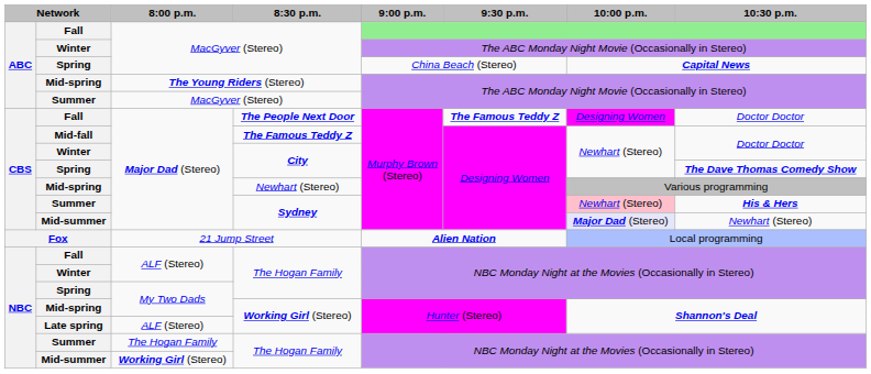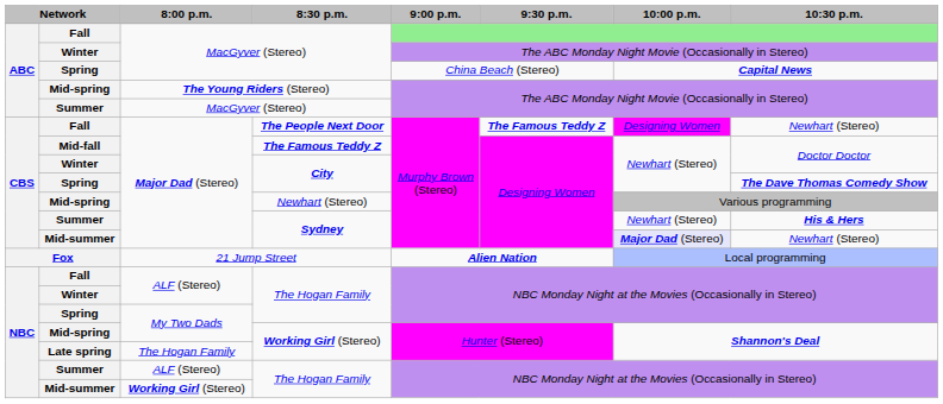 <table class="wikitable" style="width:100%;margin-right:0;text-align:center">
 <tr>
 <th colspan="2" style="background-color:#C0C0C0;text-align:center">Network</th>
 <th style="background-color:#C0C0C0;text-align:center">8:00 p.m.</th>
 <th style="background-color:#C0C0C0;text-align:center">8:30 p.m.</th>
 <th style="background-color:#C0C0C0;text-align:center">9:00 p.m.</th>
 <th style="background-color:#C0C0C0;text-align:center">9:30 p.m.</th>
 <th style="background-color:#C0C0C0;text-align:center">10:00 p.m.</th>
 <th style="background-color:#C0C0C0;text-align:center">10:30 p.m.</th>
 </tr>
 <tr>
 <th rowspan="5"><a href='#'>ABC</a></th>
 <th>Fall</th>
 <td colspan="2" rowspan="3"><em><a href='#'>MacGyver</a></em> (Stereo)</td>
 <td style="background:lightgreen;" colspan="4"></td>
 </tr>
 <tr>
 <th>Winter</th>
 <td colspan="4" style="background:#bf8fef;"><em>The ABC Monday Night Movie</em> (Occasionally in Stereo)</td>
 </tr>
 <tr>
 <th>Spring</th>
 <td colspan="2"><em><a href='#'>China Beach</a></em> (Stereo)</td>
 <td colspan="2"><strong><em><a href='#'>Capital News</a></em></strong></td>
 </tr>
 <tr>
 <th>Mid-spring</th>
 <td colspan="2"><strong><em><a href='#'>The Young Riders</a></em></strong> (Stereo)</td>
 <td colspan="4" rowspan="2" style="background:#bf8fef;"><em>The ABC Monday Night Movie</em> (Occasionally in Stereo)</td>
 </tr>
 <tr>
 <th>Summer</th>
 <td colspan="2"><em><a href='#'>MacGyver</a></em> (Stereo)</td>
 </tr>
 <tr>
 <th rowspan="7"><a href='#'>CBS</a></th>
 <th>Fall</th>
 <td rowspan="7"><strong><em><a href='#'>Major Dad</a></em></strong> (Stereo)</td>
 <td><strong><em><a href='#'>The People Next Door</a></em></strong></td>
 <td style="background:#FF00FF;" rowspan="7"><em><a href='#'>Murphy Brown</a></em><br>(Stereo) </td>
 <td><strong><em><a href='#'>The Famous Teddy Z</a></em></strong></td>
 <td style="background:#FF00FF;"><em><a href='#'>Designing Women</a></em><br></td>
-<td colspan=“2”><em><a href='#'>Doctor Doctor</a></em></td>
+<td><em><a href='#'>Newhart</a></em> (Stereo)</td>
 </tr>
 <tr>
 <th>Mid-fall</th>
 <td><strong><em><a href='#'>The Famous Teddy Z</a></em></strong></td>
 <td style="background:#FF00FF" rowspan="6"><em><a href='#'>Designing Women</a></em> </td>
 <td rowspan="3"><em><a href='#'>Newhart</a></em> (Stereo)</td>
 <td rowspan="2"><em><a href='#'>Doctor Doctor</a></em></td>
 </tr>
 <tr>
 <th>Winter</th>
 <td rowspan="2"><strong><em><a href='#'>City</a></em></strong></td>
 </tr>
 <tr>
 <th>Spring</th>
 <td><strong><em><a href='#'>The Dave Thomas Comedy Show</a></em></strong></td>
 </tr>
 <tr>
 <th>Mid-spring</th>
 <td><em><a href='#'>Newhart</a></em> (Stereo)</td>
 <td colspan="2" style="background:#C0C0C0;">Various programming</td>
 </tr>
 <tr>
 <th>Summer</th>
 <td rowspan="2"><strong><em><a href='#'>Sydney</a></em></strong></td>
-<td style="background: pink;"><em><a href='#'>Newhart</a></em> (Stereo)</td>
+<td><em><a href='#'>Newhart</a></em> (Stereo)</td>
 <td><strong><em><a href='#'>His & Hers</a></em></strong></td>
 </tr>
 <tr>
 <th>Mid-summer</th>
 <td style="background: lavender;"><strong><em><a href='#'>Major Dad</a></em></strong> (Stereo)</td>
 <td><em><a href='#'>Newhart</a></em> (Stereo)</td>
 </tr>
 <tr>
 <th colspan="2"><a href='#'>Fox</a></th>
 <td colspan="2"><em><a href='#'>21 Jump Street</a></em></td>
 <td colspan="2"><strong><em><a href='#'>Alien Nation</a></em></strong></td>
 <td style="background:#abbfff;" colspan="2">Local programming</td>
 </tr>
 <tr>
 <th rowspan="7"><a href='#'>NBC</a></th>
 <th>Fall</th>
 <td rowspan="2"><em><a href='#'>ALF</a></em> (Stereo)</td>
 <td rowspan="3"><em><a href='#'>The Hogan Family</a></em></td>
 <td colspan="4" rowspan="3" style="background:#bf8fef;"><em>NBC Monday Night at the Movies</em> (Occasionally in Stereo)</td>
 </tr>
 <tr>
 <th>Winter</th>
 </tr>
 <tr>
 <th>Spring</th>
 <td rowspan="2"><em><a href='#'>My Two Dads</a></em></td>
 </tr>
 <tr>
 <th>Mid-spring</th>
 <td rowspan="2"><strong><em><a href='#'>Working Girl</a></em></strong> (Stereo)</td>
 <td bgcolor="#FF00FF" rowspan="2" colspan="2"><em><a href='#'>Hunter</a></em> (Stereo) </td>
 <td colspan="2" rowspan="2"><strong><em><a href='#'>Shannon's Deal</a></em></strong></td>
 </tr>
 <tr>
 <th>Late spring</th>
-<td><em><a href='#'>ALF</a></em> (Stereo)</td>
+<td><em><a href='#'>The Hogan Family</a></em></td>
 </tr>
 <tr>
 <th>Summer</th>
-<td><em><a href='#'>The Hogan Family</a></em></td>
+<td><em><a href='#'>ALF</a></em> (Stereo)</td>
 <td rowspan="2"><em><a href='#'>The Hogan Family</a></em></td>
 <td colspan="4" rowspan="2" style="background:#bf8fef;"><em>NBC Monday Night at the Movies</em> (Occasionally in Stereo)</td>
 </tr>
 <tr>
 <th>Mid-summer</th>
 <td><strong><em><a href='#'>Working Girl</a></em></strong> (Stereo)</td>
 </tr>
 </table>
